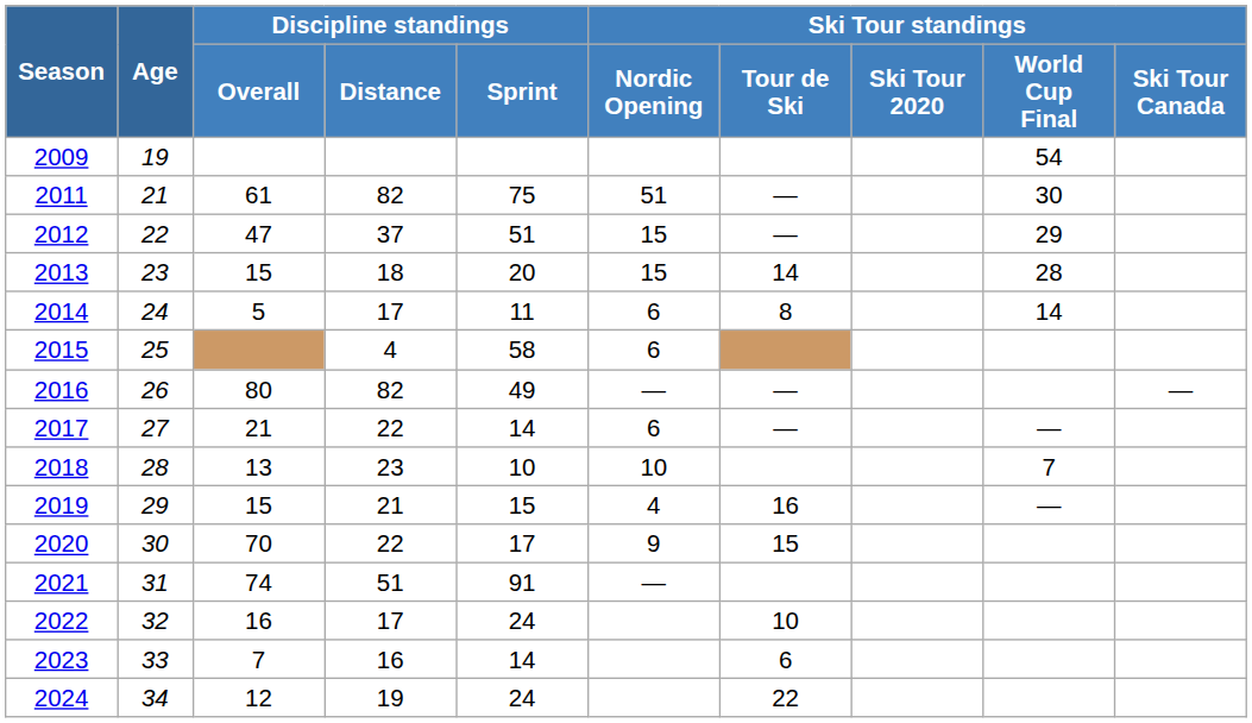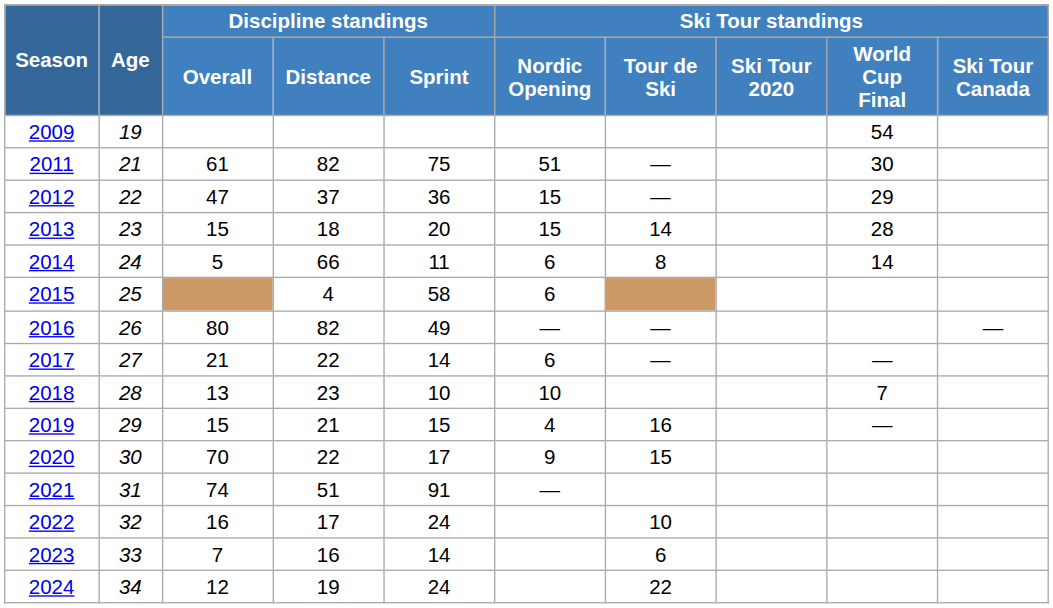 <table class="wikitable" style="font-size:95%; text-align:center; border:grey solid 1px; border-collapse:collapse; background:#ffffff;">
 <tr>
 <th style="background-color:#369; color:white; width:60px;" rowspan="2"> Season </th>
 <th style="background-color:#369; color:white; width:40px;" rowspan="2"> Age </th>
 <th style="background-color:#4180be; color:white;" colspan="3">Discipline standings</th>
 <th style="background-color:#4180be; color:white;" colspan="5">Ski Tour standings</th>
 </tr>
 <tr>
 <th style="background-color:#4180be; color:white; width:75px;">Overall</th>
 <th style="background-color:#4180be; color:white; width:75px;">Distance</th>
 <th style="background-color:#4180be; color:white; width:75px;">Sprint</th>
 <th style="background-color:#4180be; color:white; width:75px;">Nordic<br>Opening</th>
 <th style="background-color:#4180be; color:white; width:75px;">Tour de<br>Ski</th>
 <th style="background-color:#4180be; color:white; width:75px;">Ski Tour<br>2020</th>
 <th style="background-color:#4180be; color:white; width:75px;">World Cup<br>Final</th>
 <th style="background-color:#4180be; color:white; width:75px;">Ski Tour<br>Canada</th>
 </tr>
 <tr>
 <td><a href='#'>2009</a></td>
 <td><em>19</em></td>
 <td></td>
 <td></td>
 <td></td>
 <td></td>
 <td></td>
 <td></td>
 <td>54</td>
 <td></td>
 </tr>
 <tr>
 <td><a href='#'>2011</a></td>
 <td><em>21</em></td>
 <td>61</td>
 <td>82</td>
 <td>75</td>
 <td>51</td>
 <td>—</td>
 <td></td>
 <td>30</td>
 <td></td>
 </tr>
 <tr>
 <td><a href='#'>2012</a></td>
 <td><em>22</em></td>
 <td>47</td>
 <td>37</td>
-<td>51</td>
+<td>36</td>
 <td>15</td>
 <td>—</td>
 <td></td>
 <td>29</td>
 <td></td>
 </tr>
 <tr>
 <td><a href='#'>2013</a></td>
 <td><em>23</em></td>
 <td>15</td>
 <td>18</td>
 <td>20</td>
 <td>15</td>
 <td>14</td>
 <td></td>
 <td>28</td>
 <td></td>
 </tr>
 <tr>
 <td><a href='#'>2014</a></td>
 <td><em>24</em></td>
 <td>5</td>
-<td>17</td>
+<td>66</td>
 <td>11</td>
 <td>6</td>
 <td>8</td>
 <td></td>
 <td>14</td>
 <td></td>
 </tr>
 <tr>
 <td><a href='#'>2015</a></td>
 <td><em>25</em></td>
 <td style="background:#c96;"></td>
 <td>4</td>
 <td>58</td>
 <td>6</td>
 <td style="background:#c96;"></td>
 <td></td>
 <td></td>
 <td></td>
 </tr>
 <tr>
 <td><a href='#'>2016</a></td>
 <td><em>26</em></td>
 <td>80</td>
 <td>82</td>
 <td>49</td>
 <td>—</td>
 <td>—</td>
 <td></td>
 <td></td>
 <td>—</td>
 </tr>
 <tr>
 <td><a href='#'>2017</a></td>
 <td><em>27</em></td>
 <td>21</td>
 <td>22</td>
 <td>14</td>
 <td>6</td>
 <td>—</td>
 <td></td>
 <td>—</td>
 <td></td>
 </tr>
 <tr>
 <td><a href='#'>2018</a></td>
 <td><em>28</em></td>
 <td>13</td>
 <td>23</td>
 <td>10</td>
 <td>10</td>
 <td></td>
 <td></td>
 <td>7</td>
 <td></td>
 </tr>
 <tr>
 <td><a href='#'>2019</a></td>
 <td><em>29</em></td>
 <td>15</td>
 <td>21</td>
 <td>15</td>
 <td>4</td>
 <td>16</td>
 <td></td>
 <td>—</td>
 <td></td>
 </tr>
 <tr>
 <td><a href='#'>2020</a></td>
 <td><em>30</em></td>
 <td>70</td>
 <td>22</td>
 <td>17</td>
 <td>9</td>
 <td>15</td>
 <td></td>
 <td></td>
 <td></td>
 </tr>
 <tr>
 <td><a href='#'>2021</a></td>
 <td><em>31</em></td>
 <td>74</td>
 <td>51</td>
 <td>91</td>
 <td>—</td>
 <td></td>
 <td></td>
 <td></td>
 <td></td>
 </tr>
 <tr>
 <td><a href='#'>2022</a></td>
 <td><em>32</em></td>
 <td>16</td>
 <td>17</td>
 <td>24</td>
 <td></td>
 <td>10</td>
 <td></td>
 <td></td>
 <td></td>
 </tr>
 <tr>
 <td><a href='#'>2023</a></td>
 <td><em>33</em></td>
 <td>7</td>
 <td>16</td>
 <td>14</td>
 <td></td>
 <td>6</td>
 <td></td>
 <td></td>
 <td></td>
 </tr>
 <tr>
 <td><a href='#'>2024</a></td>
 <td><em>34</em></td>
 <td>12</td>
 <td>19</td>
 <td>24</td>
 <td></td>
 <td>22</td>
 <td></td>
 <td></td>
 <td></td>
 </tr>
 </table>
